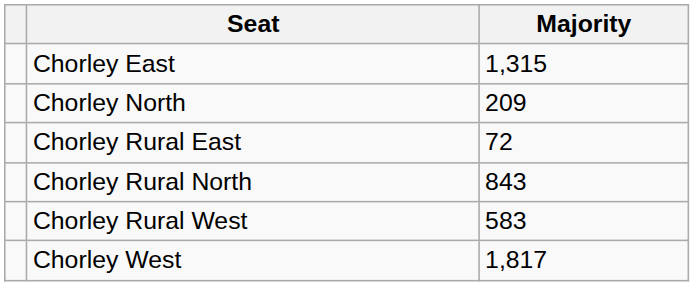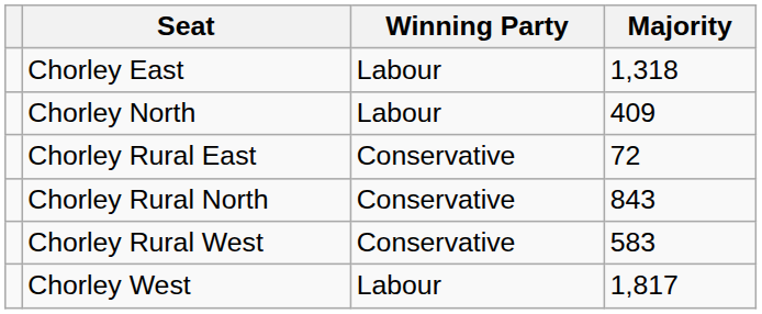 <table class="wikitable" style="right; width:50%">
 <tr>
 <th></th>
 <th>Seat</th>
+<th>Winning Party</th>
 <th>Majority</th>
 </tr>
 <tr>
 <td></td>
 <td>Chorley East</td>
-<td>1,315</td>
+<td>Labour</td>
+<td>1,318</td>
 </tr>
 <tr>
 <td></td>
 <td>Chorley North</td>
-<td>209</td>
+<td>Labour</td>
+<td>409</td>
 </tr>
 <tr>
 <td></td>
 <td>Chorley Rural East</td>
+<td>Conservative</td>
 <td>72</td>
 </tr>
 <tr>
 <td></td>
 <td>Chorley Rural North</td>
+<td>Conservative</td>
 <td>843</td>
 </tr>
 <tr>
 <td></td>
 <td>Chorley Rural West</td>
+<td>Conservative</td>
 <td>583</td>
 </tr>
 <tr>
 <td></td>
 <td>Chorley West</td>
+<td>Labour</td>
 <td>1,817</td>
 </tr>
 </table>
